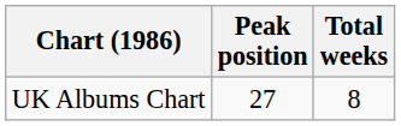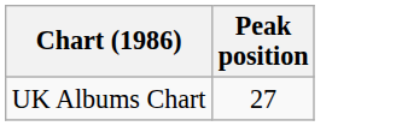 <table class="wikitable sortable">
 <tr>
 <th>Chart (1986)</th>
 <th>Peak<br>position</th>
-<th>Total<br>weeks</th>
 </tr>
 <tr>
 <td align="left">UK Albums Chart</td>
 <td style="text-align:center;">27</td>
-<td style="text-align:center;">8</td>
 </tr>
 </table>
